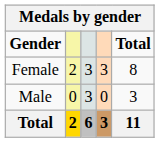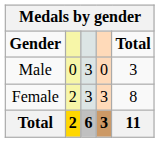 <table class="wikitable" style="font-size:85%; float:right">
 <tr style="background:#efefef;">
 <th colspan=5>Medals by gender</th>
 </tr>
 <tr align=center>
 <td><strong>Gender</strong></td>
 <td style="background:#f7f6a8;"></td>
 <td style="background:#dce5e5;"></td>
 <td style="background:#ffdab9;"></td>
 <td><strong>Total</strong></td>
 </tr>
 <tr align=center>
+<td>Male</td>
+<td style="background:#F7F6A8;">0</td>
+<td style="background:#DCE5E5;">3</td>
+<td style="background:#FFDAB9;">0</td>
+<td>3</td>
+</tr>
+<tr align=center>
 <td>Female</td>
 <td style="background:#F7F6A8;">2</td>
 <td style="background:#DCE5E5;">3</td>
 <td style="background:#FFDAB9;">3</td>
 <td>8</td>
-</tr>
-<tr align=center>
-<td>Male</td>
-<td style="background:#F7F6A8;">0</td>
-<td style="background:#DCE5E5;">3</td>
-<td style="background:#FFDAB9;">0</td>
-<td>3</td>
 </tr>
 <tr align=center>
 <th>Total</th>
 <th style="background:gold;">2</th>
 <th style="background:silver;">6</th>
 <th style="background:#c96;">3</th>
 <th>11</th>
 </tr>
 </table>
